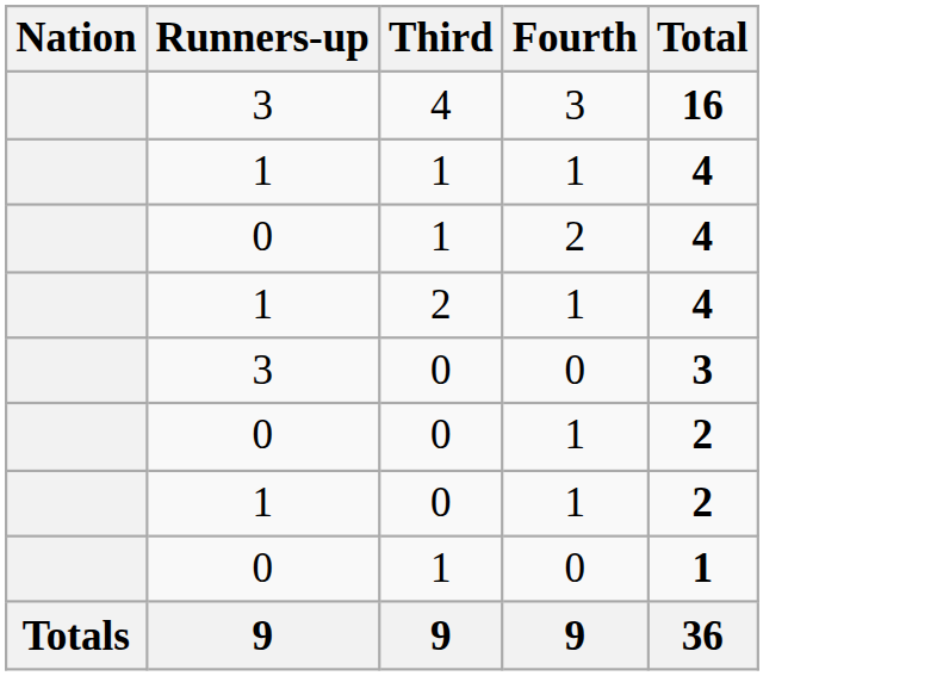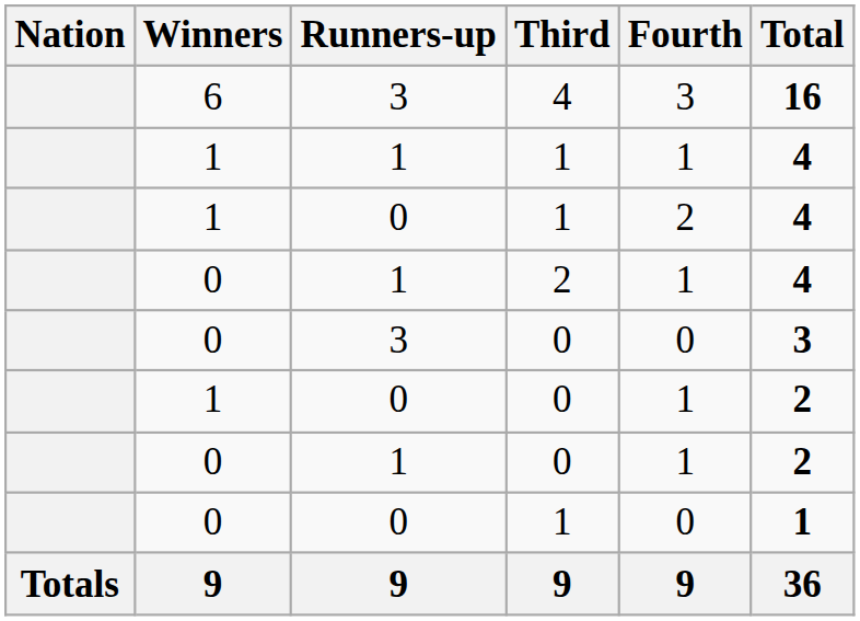 <table class="wikitable plainrowheaders sortable" style="text-align:center;">
 <tr>
 <th scope="col">Nation</th>
+<th scope="col">Winners</th>
 <th scope="col">Runners-up</th>
 <th scope="col">Third</th>
 <th scope="col">Fourth</th>
 <th scope="col">Total</th>
 </tr>
 <tr>
 <th scope="row"></th>
+<td>6</td>
 <td>3</td>
 <td>4</td>
 <td>3</td>
 <td><strong>16</strong></td>
 </tr>
 <tr>
 <th scope="row"></th>
 <td>1</td>
 <td>1</td>
 <td>1</td>
+<td>1</td>
+<td><strong>4</strong></td>
+</tr>
+<tr>
+<th scope="row"></th>
+<td>1</td>
+<td>0</td>
+<td>1</td>
+<td>2</td>
 <td><strong>4</strong></td>
 </tr>
 <tr>
 <th scope="row"></th>
 <td>0</td>
 <td>1</td>
 <td>2</td>
-<td><strong>4</strong></td>
-</tr>
-<tr>
-<th scope="row"></th>
-<td>1</td>
-<td>2</td>
 <td>1</td>
 <td><strong>4</strong></td>
 </tr>
 <tr>
 <th scope="row"></th>
+<td>0</td>
 <td>3</td>
 <td>0</td>
 <td>0</td>
 <td><strong>3</strong></td>
 </tr>
 <tr>
 <th scope="row"></th>
+<td>1</td>
 <td>0</td>
 <td>0</td>
 <td>1</td>
 <td><strong>2</strong></td>
 </tr>
 <tr>
 <th scope="row"></th>
+<td>0</td>
 <td>1</td>
 <td>0</td>
 <td>1</td>
 <td><strong>2</strong></td>
 </tr>
 <tr>
 <th scope="row"></th>
+<td>0</td>
 <td>0</td>
 <td>1</td>
 <td>0</td>
 <td><strong>1</strong></td>
 </tr>
 <tr>
 <th>Totals</th>
 <th>9</th>
 <th>9</th>
 <th>9</th>
+<th>9</th>
 <th>36</th>
 </tr>
 </table>
